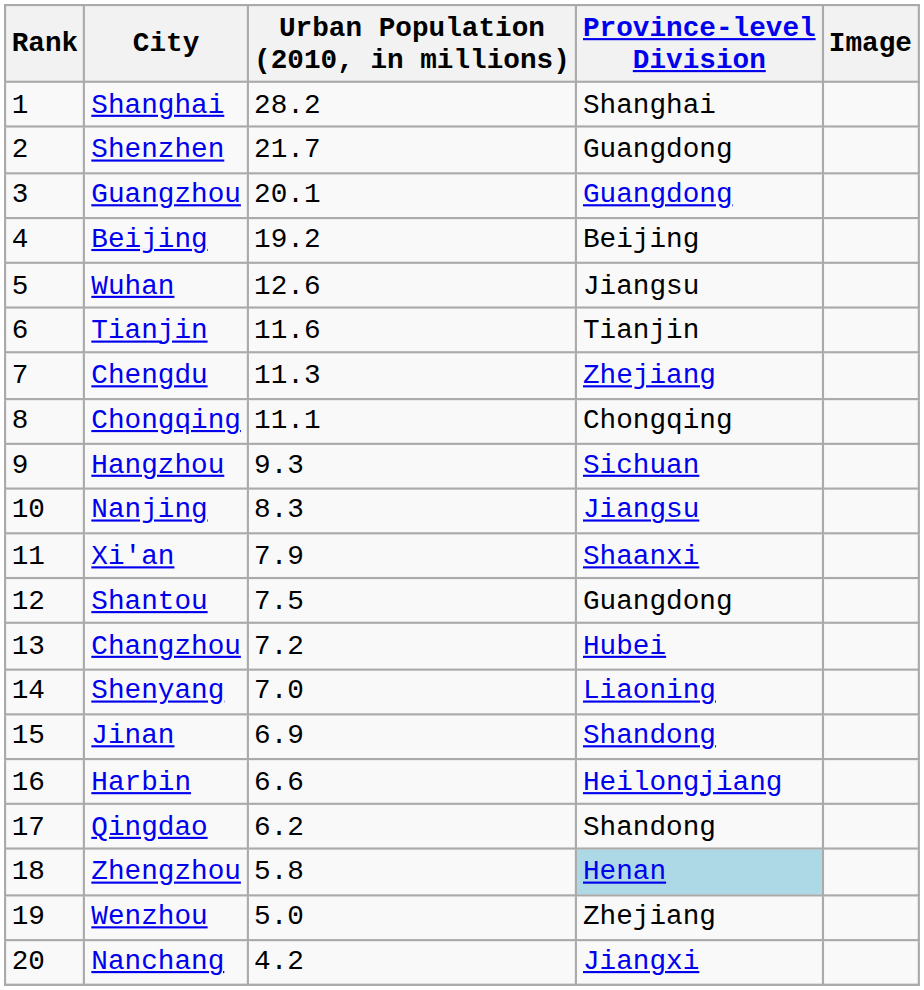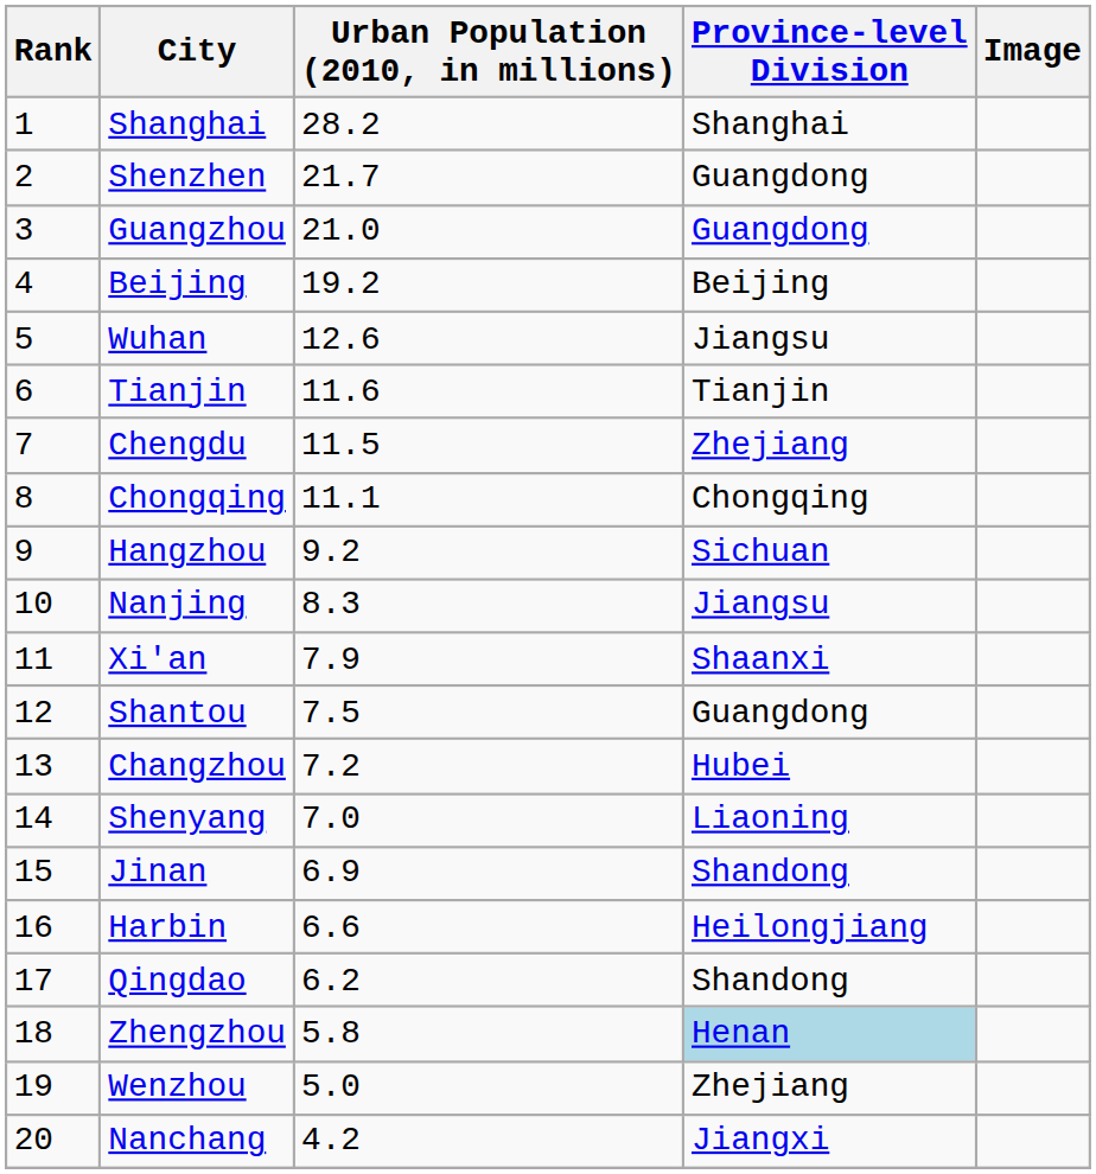 <table class="wikitable sortable">
 <tr>
 <th>Rank</th>
 <th>City</th>
 <th>Urban Population <br> (2010, in millions)</th>
 <th><a href='#'>Province-level <br> Division</a></th>
 <th>Image</th>
 </tr>
 <tr>
 <td>1</td>
 <td><a href='#'>Shanghai</a></td>
 <td>28.2</td>
 <td>Shanghai</td>
 <td></td>
 </tr>
 <tr>
 <td>2</td>
 <td><a href='#'>Shenzhen</a></td>
 <td>21.7</td>
 <td>Guangdong</td>
 <td></td>
 </tr>
 <tr>
 <td>3</td>
 <td><a href='#'>Guangzhou</a></td>
-<td>20.1</td>
+<td>21.0</td>
 <td><a href='#'>Guangdong</a></td>
 <td></td>
 </tr>
 <tr>
 <td>4</td>
 <td><a href='#'>Beijing</a></td>
 <td>19.2</td>
 <td>Beijing</td>
 <td></td>
 </tr>
 <tr>
 <td>5</td>
 <td><a href='#'>Wuhan</a></td>
 <td>12.6</td>
 <td>Jiangsu</td>
 <td></td>
 </tr>
 <tr>
 <td>6</td>
 <td><a href='#'>Tianjin</a></td>
 <td>11.6</td>
 <td>Tianjin</td>
 <td></td>
 </tr>
 <tr>
 <td>7</td>
 <td><a href='#'>Chengdu</a></td>
-<td>11.3</td>
+<td>11.5</td>
 <td><a href='#'>Zhejiang</a></td>
 <td></td>
 </tr>
 <tr>
 <td>8</td>
 <td><a href='#'>Chongqing</a></td>
 <td>11.1</td>
 <td>Chongqing</td>
 <td></td>
 </tr>
 <tr>
 <td>9</td>
 <td><a href='#'>Hangzhou</a></td>
-<td>9.3</td>
+<td>9.2</td>
 <td><a href='#'>Sichuan</a></td>
 <td></td>
 </tr>
 <tr>
 <td>10</td>
 <td><a href='#'>Nanjing</a></td>
 <td>8.3</td>
 <td><a href='#'>Jiangsu</a></td>
 <td></td>
 </tr>
 <tr>
 <td>11</td>
 <td><a href='#'>Xi'an</a></td>
 <td>7.9</td>
 <td><a href='#'>Shaanxi</a></td>
 <td></td>
 </tr>
 <tr>
 <td>12</td>
 <td><a href='#'>Shantou</a></td>
 <td>7.5</td>
 <td>Guangdong</td>
 <td></td>
 </tr>
 <tr>
 <td>13</td>
 <td><a href='#'>Changzhou</a></td>
 <td>7.2</td>
 <td><a href='#'>Hubei</a></td>
 <td></td>
 </tr>
 <tr>
 <td>14</td>
 <td><a href='#'>Shenyang</a></td>
 <td>7.0</td>
 <td><a href='#'>Liaoning</a></td>
 <td></td>
 </tr>
 <tr>
 <td>15</td>
 <td><a href='#'>Jinan</a></td>
 <td>6.9</td>
 <td><a href='#'>Shandong</a></td>
 <td></td>
 </tr>
 <tr>
 <td>16</td>
 <td><a href='#'>Harbin</a></td>
 <td>6.6</td>
 <td><a href='#'>Heilongjiang</a></td>
 <td></td>
 </tr>
 <tr>
 <td>17</td>
 <td><a href='#'>Qingdao</a></td>
 <td>6.2</td>
 <td>Shandong</td>
 <td></td>
 </tr>
 <tr>
 <td>18</td>
 <td><a href='#'>Zhengzhou</a></td>
 <td>5.8</td>
 <td style="background: lightblue;"><a href='#'>Henan</a></td>
 <td></td>
 </tr>
 <tr>
 <td>19</td>
 <td><a href='#'>Wenzhou</a></td>
 <td>5.0</td>
 <td>Zhejiang</td>
 <td></td>
 </tr>
 <tr>
 <td>20</td>
 <td><a href='#'>Nanchang</a></td>
 <td>4.2</td>
 <td><a href='#'>Jiangxi</a></td>
 <td></td>
 </tr>
 <tr>
 </tr>
 </table>
